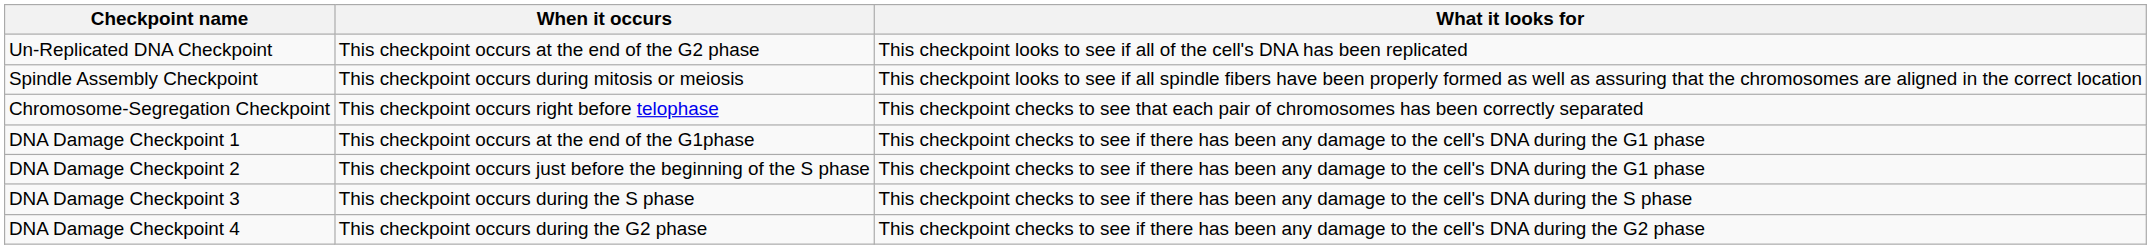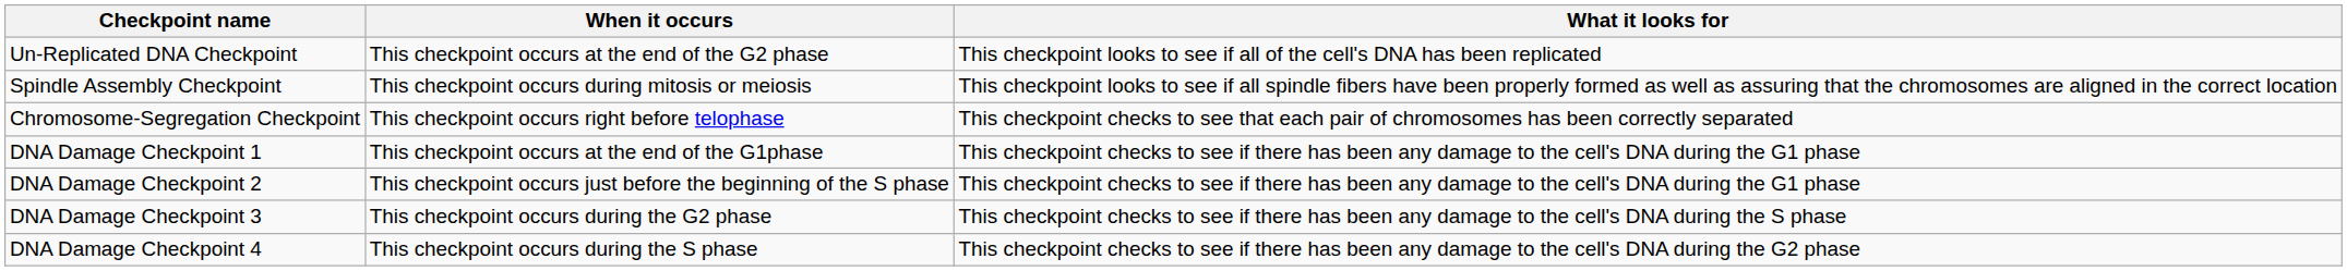 <table class="wikitable">
 <tr>
 <th>Checkpoint name</th>
 <th>When it occurs</th>
 <th>What it looks for</th>
 </tr>
 <tr>
 <td>Un-Replicated DNA Checkpoint</td>
 <td>This checkpoint occurs at the end of the G2 phase</td>
 <td>This checkpoint looks to see if all of the cell's DNA has been replicated</td>
 </tr>
 <tr>
 <td>Spindle Assembly Checkpoint</td>
 <td>This checkpoint occurs during mitosis or meiosis</td>
 <td>This checkpoint looks to see if all spindle fibers have been properly formed as well as assuring that the chromosomes are aligned in the correct location</td>
 </tr>
 <tr>
 <td>Chromosome-Segregation Checkpoint</td>
 <td>This checkpoint occurs right before <a href='#'>telophase</a></td>
 <td>This checkpoint checks to see that each pair of chromosomes has been correctly separated</td>
 </tr>
 <tr>
 <td>DNA Damage Checkpoint 1</td>
 <td>This checkpoint occurs at the end of the G1phase</td>
 <td>This checkpoint checks to see if there has been any damage to the cell's DNA during the G1 phase</td>
 </tr>
 <tr>
 <td>DNA Damage Checkpoint 2</td>
 <td>This checkpoint occurs just before the beginning of the S phase</td>
 <td>This checkpoint checks to see if there has been any damage to the cell's DNA during the G1 phase</td>
 </tr>
 <tr>
 <td>DNA Damage Checkpoint 3</td>
-<td>This checkpoint occurs during the S phase</td>
+<td>This checkpoint occurs during the G2 phase</td>
 <td>This checkpoint checks to see if there has been any damage to the cell's DNA during the S phase</td>
 </tr>
 <tr>
 <td>DNA Damage Checkpoint 4</td>
-<td>This checkpoint occurs during the G2 phase</td>
+<td>This checkpoint occurs during the S phase</td>
 <td>This checkpoint checks to see if there has been any damage to the cell's DNA during the G2 phase</td>
 </tr>
 </table>
